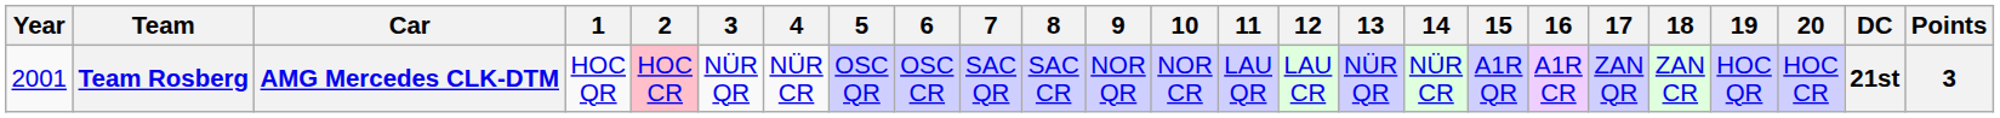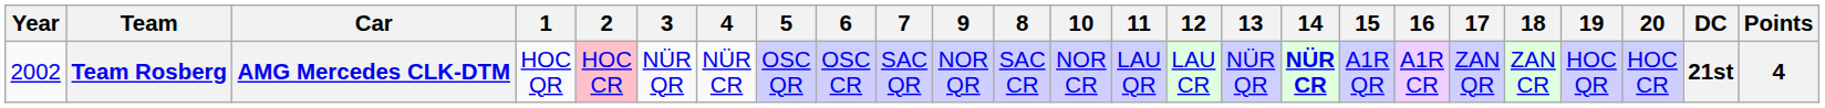 <table class="wikitable" border="1" style="text-align:center; font-size:90%;">
 <tr>
 <th>Year</th>
 <th>Team</th>
 <th>Car</th>
 <th>1</th>
 <th>2</th>
 <th>3</th>
 <th>4</th>
 <th>5</th>
 <th>6</th>
 <th>7</th>
+<th>9</th>
 <th>8</th>
-<th>9</th>
 <th>10</th>
 <th>11</th>
 <th>12</th>
 <th>13</th>
 <th>14</th>
 <th>15</th>
 <th>16</th>
 <th>17</th>
 <th>18</th>
 <th>19</th>
 <th>20</th>
 <th>DC</th>
 <th>Points</th>
 </tr>
 <tr>
-<td><a href='#'>2001</a></td>
+<td><a href='#'>2002</a></td>
 <th><a href='#'>Team Rosberg</a></th>
 <th><a href='#'>AMG Mercedes CLK-DTM</a></th>
 <td><a href='#'>HOC<br>QR</a></td>
 <td style="background: pink;"><a href='#'>HOC<br>CR</a></td>
 <td><a href='#'>NÜR<br>QR</a></td>
 <td><a href='#'>NÜR<br>CR</a></td>
 <td style="background:#CFCFFF;"><a href='#'>OSC<br>QR</a><br></td>
 <td style="background:#CFCFFF;"><a href='#'>OSC<br>CR</a><br></td>
 <td style="background:#CFCFFF;"><a href='#'>SAC<br>QR</a><br></td>
+<td style="background:#CFCFFF;"><a href='#'>NOR<br>QR</a><br></td>
 <td style="background:#CFCFFF;"><a href='#'>SAC<br>CR</a><br></td>
-<td style="background:#CFCFFF;"><a href='#'>NOR<br>QR</a><br></td>
 <td style="background:#CFCFFF;"><a href='#'>NOR<br>CR</a><br></td>
 <td style="background:#CFCFFF;"><a href='#'>LAU<br>QR</a><br></td>
 <td style="background:#DFFFDF;"><a href='#'>LAU<br>CR</a><br></td>
 <td style="background:#CFCFFF;"><a href='#'>NÜR<br>QR</a><br></td>
-<td style="background:#DFFFDF;"><a href='#'>NÜR<br>CR</a><br></td>
+<td style="background:#DFFFDF;"><strong><a href='#'>NÜR<br>CR</a><br></strong></td>
 <td style="background:#CFCFFF;"><a href='#'>A1R<br>QR</a><br></td>
 <td style="background:#EFCFFF;"><a href='#'>A1R<br>CR</a><br></td>
 <td style="background:#CFCFFF;"><a href='#'>ZAN<br>QR</a><br></td>
 <td style="background:#DFFFDF;"><a href='#'>ZAN<br>CR</a><br></td>
 <td style="background:#CFCFFF;"><a href='#'>HOC<br>QR</a><br></td>
 <td style="background:#CFCFFF;"><a href='#'>HOC<br>CR</a><br></td>
 <th>21st</th>
-<th>3</th>
+<th>4</th>
 </tr>
 </table>
